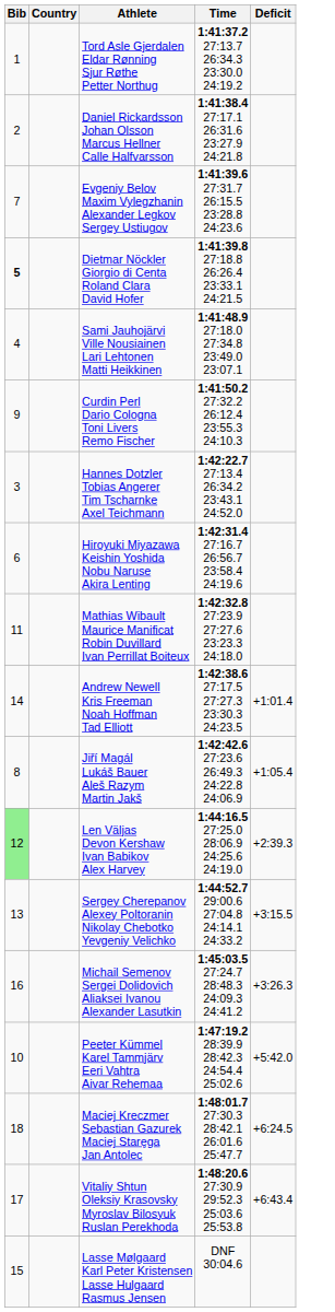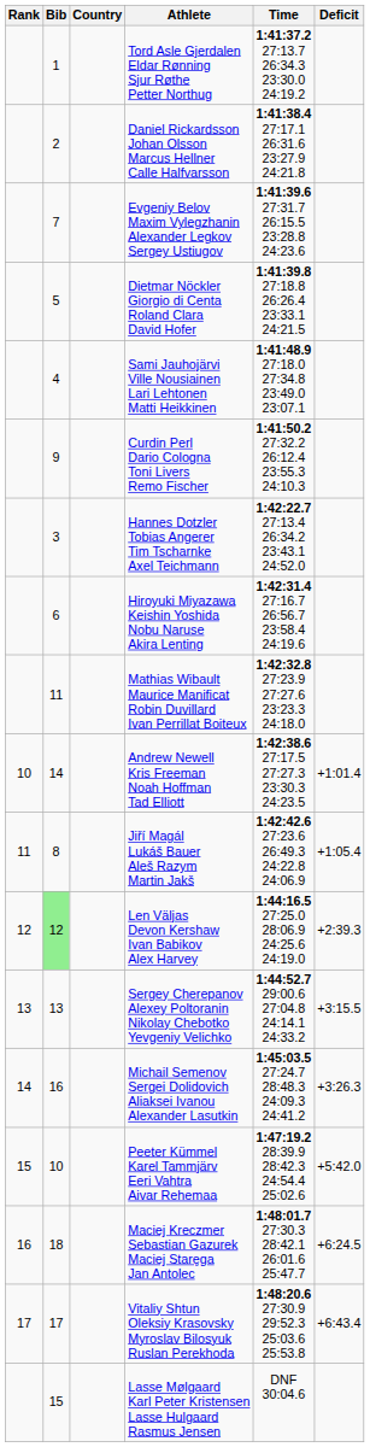 <table class="wikitable sortable" style="text-align:center">
 <tr>
+<th>Rank</th>
 <th>Bib</th>
 <th>Country</th>
 <th>Athlete</th>
 <th>Time</th>
 <th>Deficit</th>
 </tr>
 <tr>
+<td></td>
 <td>1</td>
 <td align=left></td>
 <td align=left><br><a href='#'>Tord Asle Gjerdalen</a><br><a href='#'>Eldar Rønning</a><br><a href='#'>Sjur Røthe</a><br><a href='#'>Petter Northug</a></td>
 <td><strong>1:41:37.2 </strong><br>27:13.7<br>26:34.3<br>23:30.0<br>24:19.2</td>
 <td></td>
 </tr>
 <tr>
+<td></td>
 <td>2</td>
 <td align=left></td>
 <td align=left><br><a href='#'>Daniel Rickardsson</a><br><a href='#'>Johan Olsson</a><br><a href='#'>Marcus Hellner</a><br><a href='#'>Calle Halfvarsson</a></td>
 <td><strong>1:41:38.4</strong><br>27:17.1<br>26:31.6<br>23:27.9<br>24:21.8</td>
 <td></td>
 </tr>
 <tr>
+<td></td>
 <td>7</td>
 <td align=left></td>
 <td align=left><br><a href='#'>Evgeniy Belov</a><br><a href='#'>Maxim Vylegzhanin</a><br><a href='#'>Alexander Legkov</a><br><a href='#'>Sergey Ustiugov</a></td>
 <td><strong>1:41:39.6</strong><br>27:31.7<br>26:15.5<br>23:28.8<br>24:23.6</td>
 <td></td>
 </tr>
 <tr>
-<td><strong>5</strong></td>
+<td></td>
+<td>5</td>
 <td align=left></td>
 <td align=left><br><a href='#'>Dietmar Nöckler</a><br><a href='#'>Giorgio di Centa</a><br><a href='#'>Roland Clara</a><br><a href='#'>David Hofer</a></td>
 <td><strong>1:41:39.8</strong><br>27:18.8<br>26:26.4<br>23:33.1<br>24:21.5</td>
 <td></td>
 </tr>
 <tr>
+<td></td>
 <td>4</td>
 <td align=left></td>
 <td align=left><br><a href='#'>Sami Jauhojärvi</a><br><a href='#'>Ville Nousiainen</a><br><a href='#'>Lari Lehtonen</a><br><a href='#'>Matti Heikkinen</a></td>
 <td><strong>1:41:48.9</strong><br>27:18.0<br>27:34.8<br>23:49.0<br>23:07.1</td>
 <td></td>
 </tr>
 <tr>
+<td></td>
 <td>9</td>
 <td align=left></td>
 <td align=left><br><a href='#'>Curdin Perl</a><br><a href='#'>Dario Cologna</a><br><a href='#'>Toni Livers</a><br><a href='#'>Remo Fischer</a></td>
 <td><strong>1:41:50.2</strong><br>27:32.2<br>26:12.4<br>23:55.3<br>24:10.3</td>
 <td></td>
 </tr>
 <tr>
+<td></td>
 <td>3</td>
 <td align=left></td>
 <td align=left><br><a href='#'>Hannes Dotzler</a><br><a href='#'>Tobias Angerer</a><br><a href='#'>Tim Tscharnke</a><br><a href='#'>Axel Teichmann</a></td>
 <td><strong>1:42:22.7</strong><br>27:13.4<br>26:34.2<br>23:43.1<br>24:52.0</td>
 <td></td>
 </tr>
 <tr>
+<td></td>
 <td>6</td>
 <td align=left></td>
 <td align=left><br><a href='#'>Hiroyuki Miyazawa</a><br><a href='#'>Keishin Yoshida</a><br><a href='#'>Nobu Naruse</a><br><a href='#'>Akira Lenting</a></td>
 <td><strong>1:42:31.4</strong><br>27:16.7<br>26:56.7<br>23:58.4<br>24:19.6</td>
 <td></td>
 </tr>
 <tr>
+<td></td>
 <td>11</td>
 <td align=left></td>
 <td align=left><br><a href='#'>Mathias Wibault</a><br><a href='#'>Maurice Manificat</a><br><a href='#'>Robin Duvillard</a><br><a href='#'>Ivan Perrillat Boiteux</a></td>
 <td><strong>1:42:32.8</strong><br>27:23.9<br>27:27.6<br>23:23.3<br>24:18.0</td>
 <td></td>
 </tr>
 <tr>
+<td>10</td>
 <td>14</td>
 <td align=left></td>
 <td align=left><br><a href='#'>Andrew Newell</a><br><a href='#'>Kris Freeman</a><br><a href='#'>Noah Hoffman</a><br><a href='#'>Tad Elliott</a></td>
 <td><strong>1:42:38.6</strong><br>27:17.5<br>27:27.3<br>23:30.3<br>24:23.5</td>
 <td>+1:01.4</td>
 </tr>
 <tr>
+<td>11</td>
 <td>8</td>
 <td align=left></td>
 <td align=left><br><a href='#'>Jiří Magál</a><br><a href='#'>Lukáš Bauer</a><br><a href='#'>Aleš Razym</a><br><a href='#'>Martin Jakš</a></td>
 <td><strong>1:42:42.6</strong><br>27:23.6<br>26:49.3<br>24:22.8<br>24:06.9</td>
 <td>+1:05.4</td>
 </tr>
 <tr>
+<td>12</td>
 <td style="background: lightgreen;">12</td>
 <td align=left></td>
 <td align=left><br><a href='#'>Len Väljas</a><br><a href='#'>Devon Kershaw</a><br><a href='#'>Ivan Babikov</a><br><a href='#'>Alex Harvey</a></td>
 <td><strong>1:44:16.5</strong><br>27:25.0<br>28:06.9<br>24:25.6<br>24:19.0</td>
 <td>+2:39.3</td>
 </tr>
 <tr>
 <td>13</td>
+<td>13</td>
 <td align=left></td>
 <td align=left><br><a href='#'>Sergey Cherepanov</a><br><a href='#'>Alexey Poltoranin</a><br><a href='#'>Nikolay Chebotko</a><br><a href='#'>Yevgeniy Velichko</a></td>
 <td><strong>1:44:52.7</strong><br>29:00.6<br>27:04.8<br>24:14.1<br>24:33.2</td>
 <td>+3:15.5</td>
 </tr>
 <tr>
+<td>14</td>
 <td>16</td>
 <td align=left></td>
 <td align=left><br><a href='#'>Michail Semenov</a><br><a href='#'>Sergei Dolidovich</a><br><a href='#'>Aliaksei Ivanou</a><br><a href='#'>Alexander Lasutkin</a></td>
 <td><strong>1:45:03.5</strong><br>27:24.7<br>28:48.3<br>24:09.3<br>24:41.2</td>
 <td>+3:26.3</td>
 </tr>
 <tr>
+<td>15</td>
 <td>10</td>
 <td align=left></td>
 <td align=left><br><a href='#'>Peeter Kümmel</a><br><a href='#'>Karel Tammjärv</a><br><a href='#'>Eeri Vahtra</a><br><a href='#'>Aivar Rehemaa</a></td>
 <td><strong>1:47:19.2</strong><br>28:39.9<br>28:42.3<br>24:54.4<br>25:02.6</td>
 <td>+5:42.0</td>
 </tr>
 <tr>
+<td>16</td>
 <td>18</td>
 <td align=left></td>
 <td align=left><br><a href='#'>Maciej Kreczmer</a><br><a href='#'>Sebastian Gazurek</a><br><a href='#'>Maciej Staręga</a><br><a href='#'>Jan Antolec</a></td>
 <td><strong>1:48:01.7</strong><br>27:30.3<br>28:42.1<br>26:01.6<br>25:47.7</td>
 <td>+6:24.5</td>
 </tr>
 <tr>
 <td>17</td>
+<td>17</td>
 <td align=left></td>
 <td align=left><br><a href='#'>Vitaliy Shtun</a><br><a href='#'>Oleksiy Krasovsky</a><br><a href='#'>Myroslav Bilosyuk</a><br><a href='#'>Ruslan Perekhoda</a></td>
 <td><strong>1:48:20.6</strong><br>27:30.9<br>29:52.3<br>25:03.6<br>25:53.8</td>
 <td>+6:43.4</td>
 </tr>
 <tr>
+<td></td>
 <td>15</td>
 <td align=left></td>
 <td align=left><br><a href='#'>Lasse Mølgaard</a><br><a href='#'>Karl Peter Kristensen</a><br><a href='#'>Lasse Hulgaard</a><br><a href='#'>Rasmus Jensen</a></td>
 <td>DNF<br>30:04.6<br><br><br></td>
 <td></td>
 </tr>
 </table>
